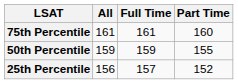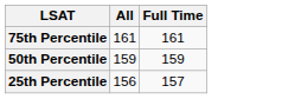 <table class="wikitable" style="text-align: center">
 <tr>
 <th>LSAT</th>
 <th>All</th>
 <th>Full Time</th>
-<th>Part Time</th>
 </tr>
 <tr>
 <th>75th Percentile</th>
 <td>161</td>
 <td>161</td>
-<td>160</td>
 </tr>
 <tr>
 <th>50th Percentile</th>
 <td>159</td>
 <td>159</td>
-<td>155</td>
 </tr>
 <tr>
 <th>25th Percentile</th>
 <td>156</td>
 <td>157</td>
-<td>152</td>
 </tr>
 </table>
